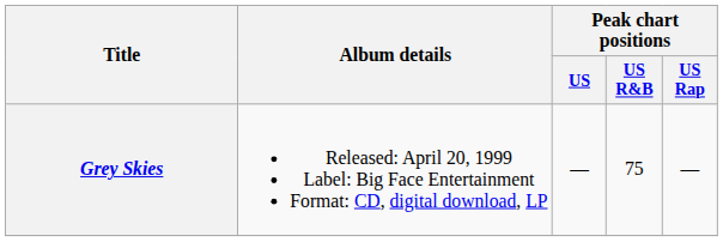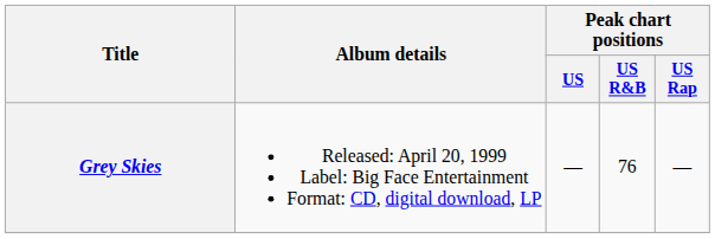 <table class="wikitable plainrowheaders" style="text-align:center;" border="1">
 <tr>
 <th scope="col" rowspan="2" style="width:14em;">Title</th>
 <th scope="col" rowspan="2" style="width:18em;">Album details</th>
 <th scope="col" colspan="3">Peak chart positions</th>
 </tr>
 <tr>
 <th scope="col" style="width:3em;font-size:90%;"><a href='#'>US</a><br></th>
 <th scope="col" style="width:3em;font-size:90%;"><a href='#'>US R&B</a><br></th>
 <th scope="col" style="width:3em;font-size:90%;"><a href='#'>US Rap</a><br></th>
 </tr>
 <tr>
 <th scope="row"><em><a href='#'>Grey Skies</a></em></th>
 <td><br><ul><li>Released: April 20, 1999</li><li>Label: Big Face Entertainment</li><li>Format: <a href='#'>CD</a>, <a href='#'>digital download</a>, <a href='#'>LP</a></li></ul></td>
 <td>—</td>
-<td>75</td>
+<td>76</td>
 <td>—</td>
 </tr>
 <tr>
 </tr>
 </table>
